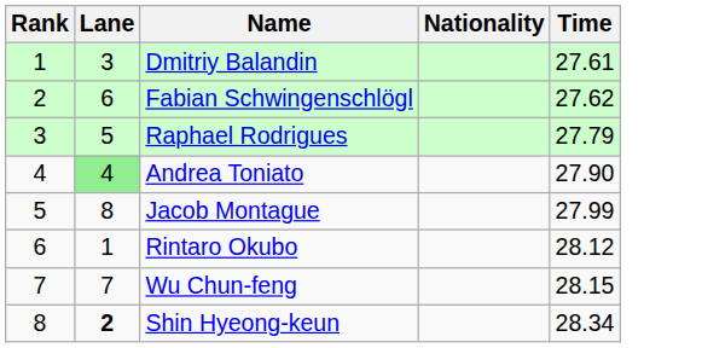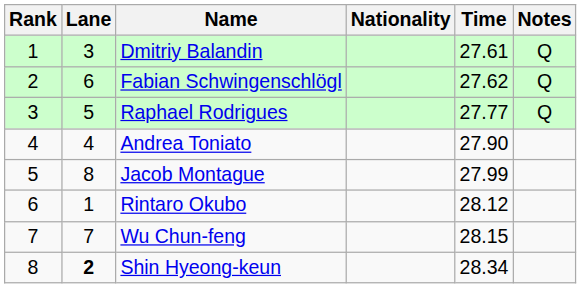 <table class="wikitable sortable" style="text-align:center">
 <tr>
 <th>Rank</th>
 <th>Lane</th>
 <th>Name</th>
 <th>Nationality</th>
 <th>Time</th>
+<th>Notes</th>
 </tr>
 <tr bgcolor=ccffcc>
 <td>1</td>
 <td>3</td>
 <td align="left"><a href='#'>Dmitriy Balandin</a></td>
 <td align="left"></td>
 <td>27.61</td>
+<td>Q</td>
 </tr>
 <tr bgcolor=ccffcc>
 <td>2</td>
 <td>6</td>
 <td align="left"><a href='#'>Fabian Schwingenschlögl</a></td>
 <td align="left"></td>
 <td>27.62</td>
+<td>Q</td>
 </tr>
 <tr bgcolor=ccffcc>
 <td>3</td>
 <td>5</td>
 <td align="left"><a href='#'>Raphael Rodrigues</a></td>
 <td align="left"></td>
-<td>27.79</td>
+<td>27.77</td>
+<td>Q</td>
 </tr>
 <tr>
 <td>4</td>
-<td style="background: lightgreen;">4</td>
+<td>4</td>
 <td align="left"><a href='#'>Andrea Toniato</a></td>
 <td align="left"></td>
 <td>27.90</td>
+<td></td>
 </tr>
 <tr>
 <td>5</td>
 <td>8</td>
 <td align="left"><a href='#'>Jacob Montague</a></td>
 <td align="left"></td>
 <td>27.99</td>
+<td></td>
 </tr>
 <tr>
 <td>6</td>
 <td>1</td>
 <td align="left"><a href='#'>Rintaro Okubo</a></td>
 <td align="left"></td>
 <td>28.12</td>
+<td></td>
 </tr>
 <tr>
 <td>7</td>
 <td>7</td>
 <td align="left"><a href='#'>Wu Chun-feng</a></td>
 <td align="left"></td>
 <td>28.15</td>
+<td></td>
 </tr>
 <tr>
 <td>8</td>
 <td><strong>2</strong></td>
 <td align="left"><a href='#'>Shin Hyeong-keun</a></td>
 <td align="left"></td>
 <td>28.34</td>
+<td></td>
 </tr>
 </table>
